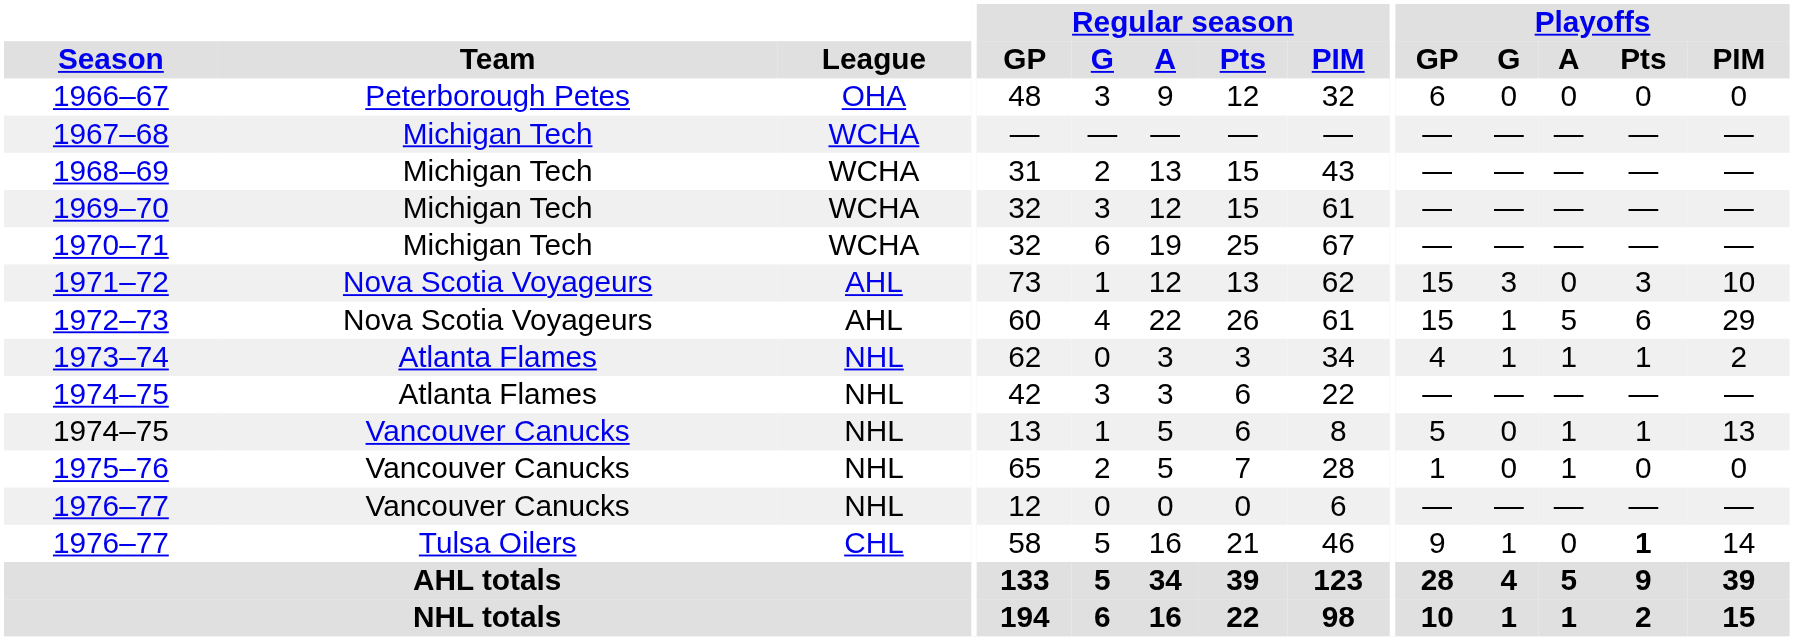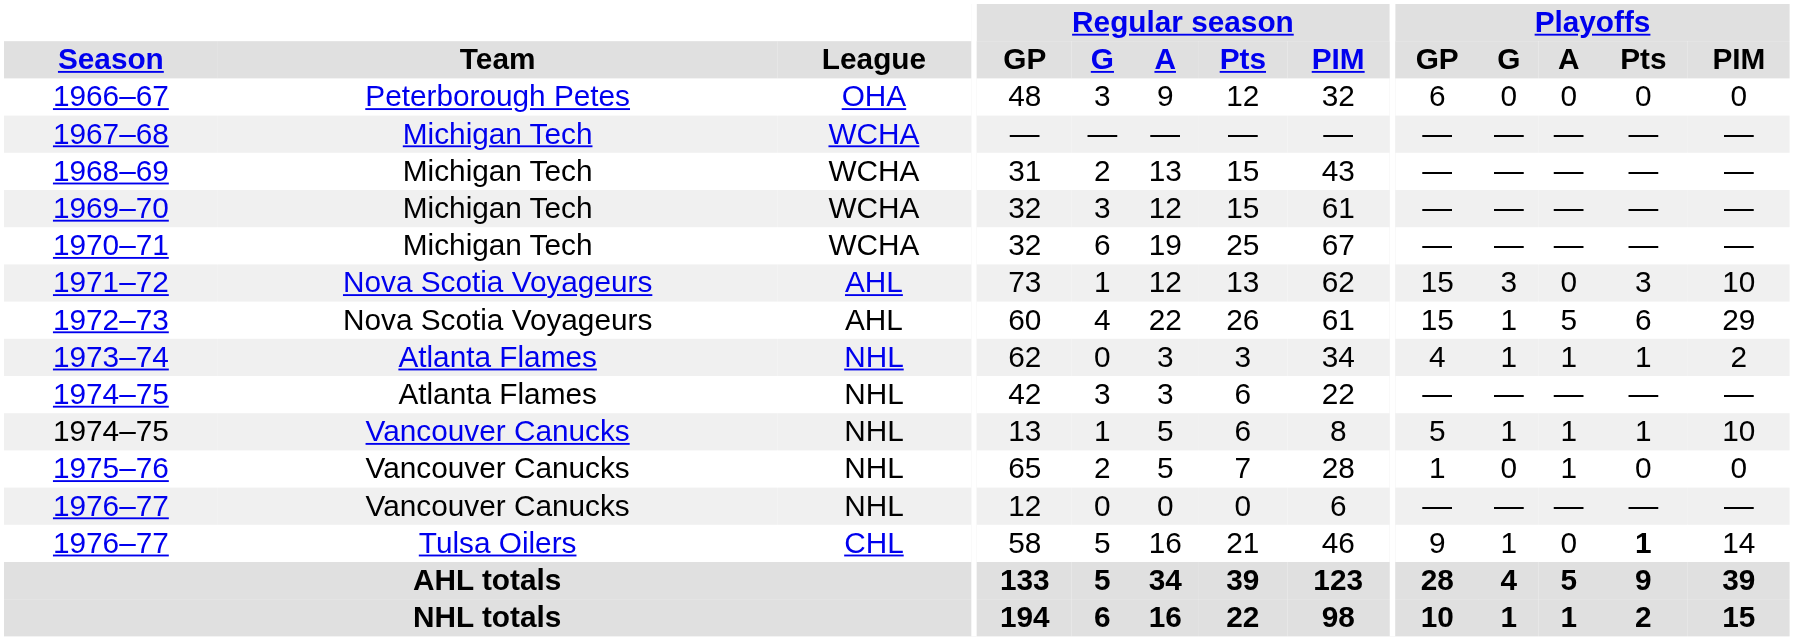 <table border="0" cellpadding="1" cellspacing="0" style="text-align:center; width:60em">
 <tr bgcolor="#e0e0e0">
 <th colspan="3" bgcolor="#ffffff"></th>
 <th rowspan="100" bgcolor="#ffffff"></th>
 <th colspan="5"><a href='#'>Regular season</a></th>
 <th rowspan="100" bgcolor="#ffffff"></th>
 <th colspan="5"><a href='#'>Playoffs</a></th>
 </tr>
 <tr bgcolor="#e0e0e0">
 <th><a href='#'>Season</a></th>
 <th>Team</th>
 <th>League</th>
 <th>GP</th>
 <th><a href='#'>G</a></th>
 <th><a href='#'>A</a></th>
 <th><a href='#'>Pts</a></th>
 <th><a href='#'>PIM</a></th>
 <th>GP</th>
 <th>G</th>
 <th>A</th>
 <th>Pts</th>
 <th>PIM</th>
 </tr>
 <tr>
 <td><a href='#'>1966–67</a></td>
 <td><a href='#'>Peterborough Petes</a></td>
 <td><a href='#'>OHA</a></td>
 <td>48</td>
 <td>3</td>
 <td>9</td>
 <td>12</td>
 <td>32</td>
 <td>6</td>
 <td>0</td>
 <td>0</td>
 <td>0</td>
 <td>0</td>
 </tr>
 <tr bgcolor="#f0f0f0">
 <td><a href='#'>1967–68</a></td>
 <td><a href='#'>Michigan Tech</a></td>
 <td><a href='#'>WCHA</a></td>
 <td>—</td>
 <td>—</td>
 <td>—</td>
 <td>—</td>
 <td>—</td>
 <td>—</td>
 <td>—</td>
 <td>—</td>
 <td>—</td>
 <td>—</td>
 </tr>
 <tr>
 <td><a href='#'>1968–69</a></td>
 <td>Michigan Tech</td>
 <td>WCHA</td>
 <td>31</td>
 <td>2</td>
 <td>13</td>
 <td>15</td>
 <td>43</td>
 <td>—</td>
 <td>—</td>
 <td>—</td>
 <td>—</td>
 <td>—</td>
 </tr>
 <tr bgcolor="#f0f0f0">
 <td><a href='#'>1969–70</a></td>
 <td>Michigan Tech</td>
 <td>WCHA</td>
 <td>32</td>
 <td>3</td>
 <td>12</td>
 <td>15</td>
 <td>61</td>
 <td>—</td>
 <td>—</td>
 <td>—</td>
 <td>—</td>
 <td>—</td>
 </tr>
 <tr>
 <td><a href='#'>1970–71</a></td>
 <td>Michigan Tech</td>
 <td>WCHA</td>
 <td>32</td>
 <td>6</td>
 <td>19</td>
 <td>25</td>
 <td>67</td>
 <td>—</td>
 <td>—</td>
 <td>—</td>
 <td>—</td>
 <td>—</td>
 </tr>
 <tr bgcolor="#f0f0f0">
 <td><a href='#'>1971–72</a></td>
 <td><a href='#'>Nova Scotia Voyageurs</a></td>
 <td><a href='#'>AHL</a></td>
 <td>73</td>
 <td>1</td>
 <td>12</td>
 <td>13</td>
 <td>62</td>
 <td>15</td>
 <td>3</td>
 <td>0</td>
 <td>3</td>
 <td>10</td>
 </tr>
 <tr>
 <td><a href='#'>1972–73</a></td>
 <td>Nova Scotia Voyageurs</td>
 <td>AHL</td>
 <td>60</td>
 <td>4</td>
 <td>22</td>
 <td>26</td>
 <td>61</td>
 <td>15</td>
 <td>1</td>
 <td>5</td>
 <td>6</td>
 <td>29</td>
 </tr>
 <tr bgcolor="#f0f0f0">
 <td><a href='#'>1973–74</a></td>
 <td><a href='#'>Atlanta Flames</a></td>
 <td><a href='#'>NHL</a></td>
 <td>62</td>
 <td>0</td>
 <td>3</td>
 <td>3</td>
 <td>34</td>
 <td>4</td>
 <td>1</td>
 <td>1</td>
 <td>1</td>
 <td>2</td>
 </tr>
 <tr>
 <td><a href='#'>1974–75</a></td>
 <td>Atlanta Flames</td>
 <td>NHL</td>
 <td>42</td>
 <td>3</td>
 <td>3</td>
 <td>6</td>
 <td>22</td>
 <td>—</td>
 <td>—</td>
 <td>—</td>
 <td>—</td>
 <td>—</td>
 </tr>
 <tr bgcolor="#f0f0f0">
 <td>1974–75</td>
 <td><a href='#'>Vancouver Canucks</a></td>
 <td>NHL</td>
 <td>13</td>
 <td>1</td>
 <td>5</td>
 <td>6</td>
 <td>8</td>
 <td>5</td>
-<td>0</td>
 <td>1</td>
 <td>1</td>
-<td>13</td>
+<td>1</td>
+<td>10</td>
 </tr>
 <tr>
 <td><a href='#'>1975–76</a></td>
 <td>Vancouver Canucks</td>
 <td>NHL</td>
 <td>65</td>
 <td>2</td>
 <td>5</td>
 <td>7</td>
 <td>28</td>
 <td>1</td>
 <td>0</td>
 <td>1</td>
 <td>0</td>
 <td>0</td>
 </tr>
 <tr bgcolor="#f0f0f0">
 <td><a href='#'>1976–77</a></td>
 <td>Vancouver Canucks</td>
 <td>NHL</td>
 <td>12</td>
 <td>0</td>
 <td>0</td>
 <td>0</td>
 <td>6</td>
 <td>—</td>
 <td>—</td>
 <td>—</td>
 <td>—</td>
 <td>—</td>
 </tr>
 <tr>
 <td><a href='#'>1976–77</a></td>
 <td><a href='#'>Tulsa Oilers</a></td>
 <td><a href='#'>CHL</a></td>
 <td>58</td>
 <td>5</td>
 <td>16</td>
 <td>21</td>
 <td>46</td>
 <td>9</td>
 <td>1</td>
 <td>0</td>
 <td><strong>1</strong></td>
 <td>14</td>
 </tr>
 <tr bgcolor="#e0e0e0">
 <th colspan="3">AHL totals</th>
 <th>133</th>
 <th>5</th>
 <th>34</th>
 <th>39</th>
 <th>123</th>
 <th>28</th>
 <th>4</th>
 <th>5</th>
 <th>9</th>
 <th>39</th>
 </tr>
 <tr bgcolor="#e0e0e0">
 <th colspan="3">NHL totals</th>
 <th>194</th>
 <th>6</th>
 <th>16</th>
 <th>22</th>
 <th>98</th>
 <th>10</th>
 <th>1</th>
 <th>1</th>
 <th>2</th>
 <th>15</th>
 </tr>
 </table>
